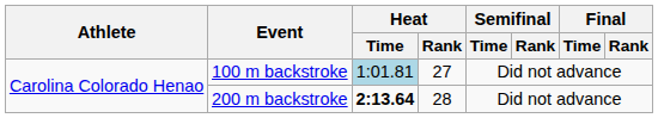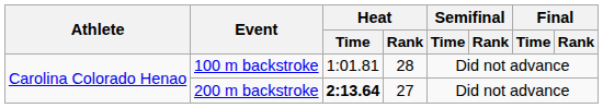 <table class=wikitable style="font-size:90%">
 <tr>
 <th rowspan="2">Athlete</th>
 <th rowspan="2">Event</th>
 <th colspan="2">Heat</th>
 <th colspan="2">Semifinal</th>
 <th colspan="2">Final</th>
 </tr>
 <tr style="font-size:95%">
 <th>Time</th>
 <th>Rank</th>
 <th>Time</th>
 <th>Rank</th>
 <th>Time</th>
 <th>Rank</th>
 </tr>
 <tr align=center>
 <td align=left rowspan=2><a href='#'>Carolina Colorado Henao</a></td>
 <td align=left><a href='#'>100 m backstroke</a></td>
-<td style="background: lightblue;">1:01.81</td>
-<td>27</td>
+<td>1:01.81</td>
+<td>28</td>
 <td colspan=4>Did not advance</td>
 </tr>
 <tr align=center>
 <td align=left><a href='#'>200 m backstroke</a></td>
 <td><strong>2:13.64</strong></td>
-<td>28</td>
+<td>27</td>
 <td colspan=4>Did not advance</td>
 </tr>
 </table>
